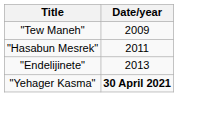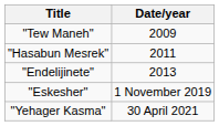 <table class="wikitable mw-collapsible plainrowheaders" style="text-align:center;">
 <tr>
 <th>Title</th>
 <th scope="col" style="padding:0 8px;">Date/year</th>
 </tr>
 <tr>
 <td>"Tew Maneh"</td>
 <td>2009</td>
 </tr>
 <tr>
 <td>"Hasabun Mesrek"</td>
 <td>2011</td>
 </tr>
 <tr>
 <td>"Endelijinete"</td>
 <td>2013</td>
 </tr>
 <tr>
+<td>"Eskesher"</td>
+<td>1 November 2019</td>
+</tr>
+<tr>
 <td>"Yehager Kasma"</td>
-<td><strong>30 April 2021</strong></td>
+<td>30 April 2021</td>
 </tr>
 </table>
